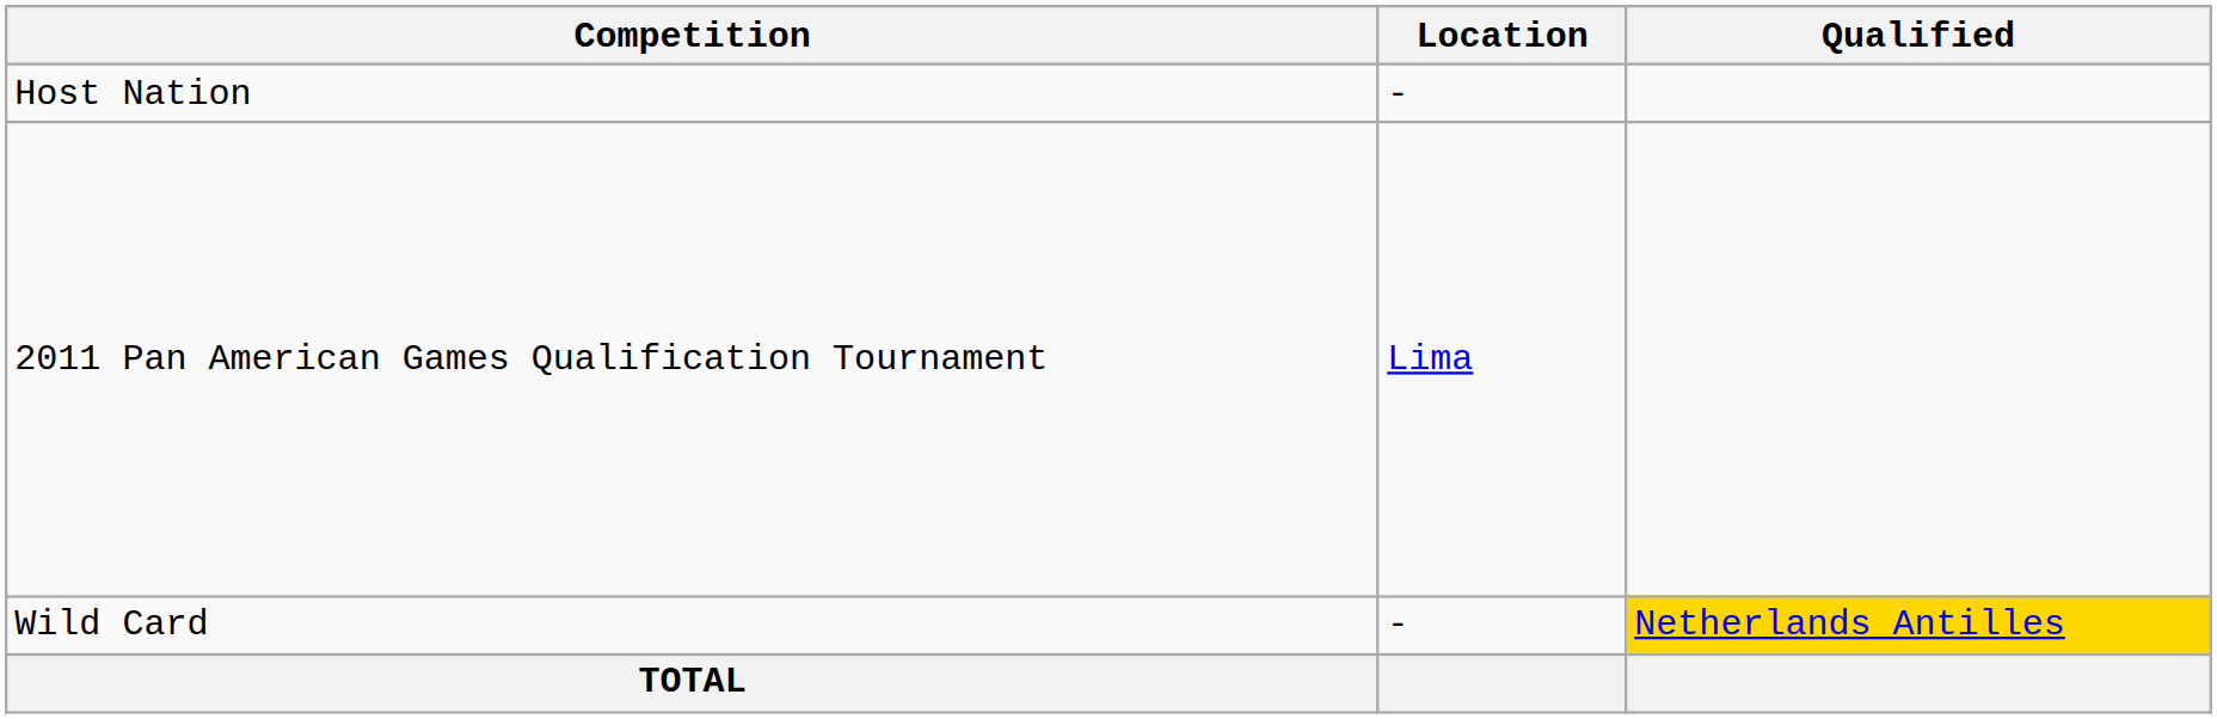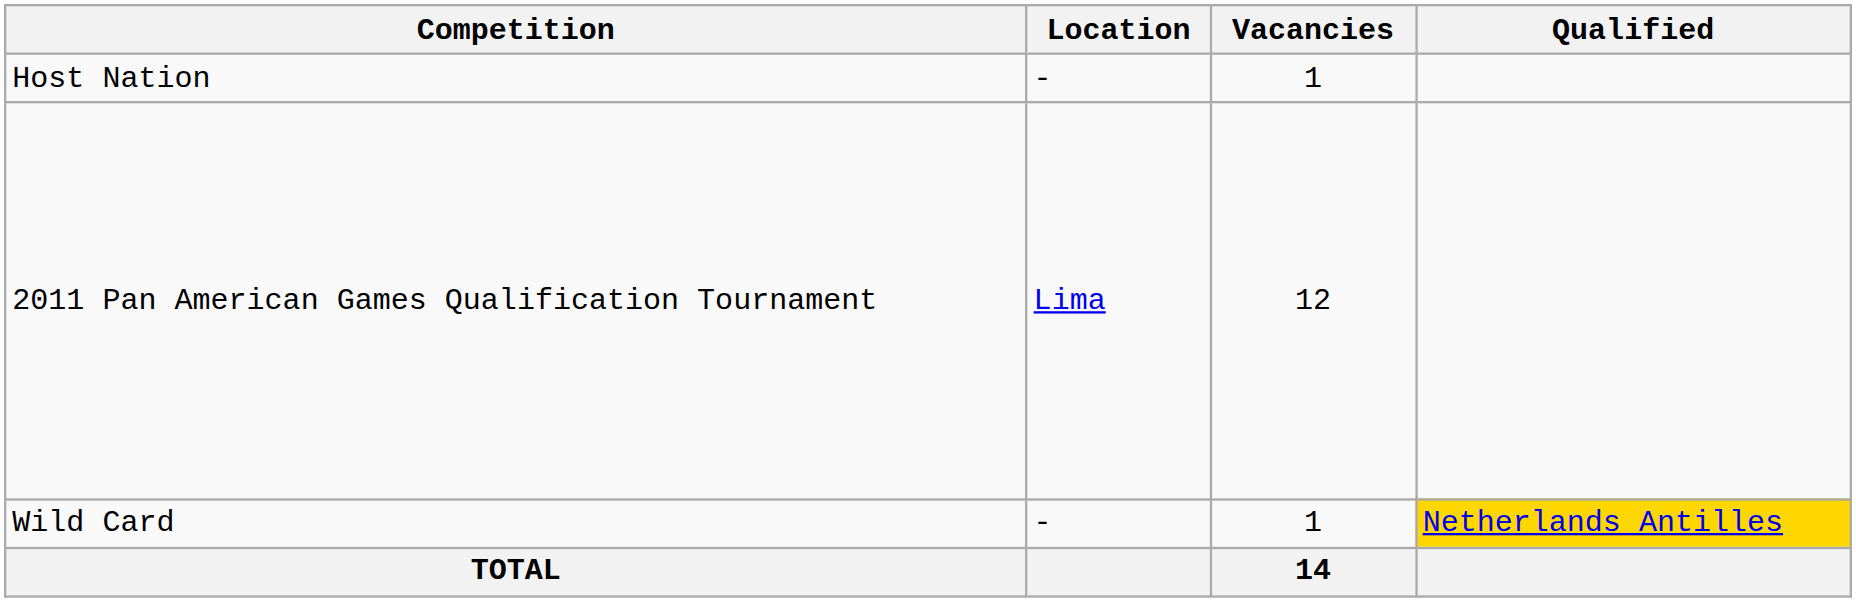 <table class = "wikitable" width=800>
 <tr>
 <th>Competition</th>
 <th>Location</th>
+<th>Vacancies</th>
 <th>Qualified</th>
 </tr>
 <tr>
 <td>Host Nation</td>
 <td>-</td>
+<td align="center">1</td>
 <td></td>
 </tr>
 <tr>
 <td>2011 Pan American Games Qualification Tournament</td>
 <td> <a href='#'>Lima</a></td>
+<td align="center">12</td>
 <td><br><br><br><br><br><br><br><br><br><br><br></td>
 </tr>
 <tr>
 <td>Wild Card</td>
 <td>-</td>
+<td align="center">1</td>
 <td style="background: gold;"> <a href='#'>Netherlands Antilles</a></td>
 </tr>
 <tr>
 <th>TOTAL</th>
 <th colspan="1"></th>
+<th>14</th>
 <th></th>
 </tr>
 </table>
